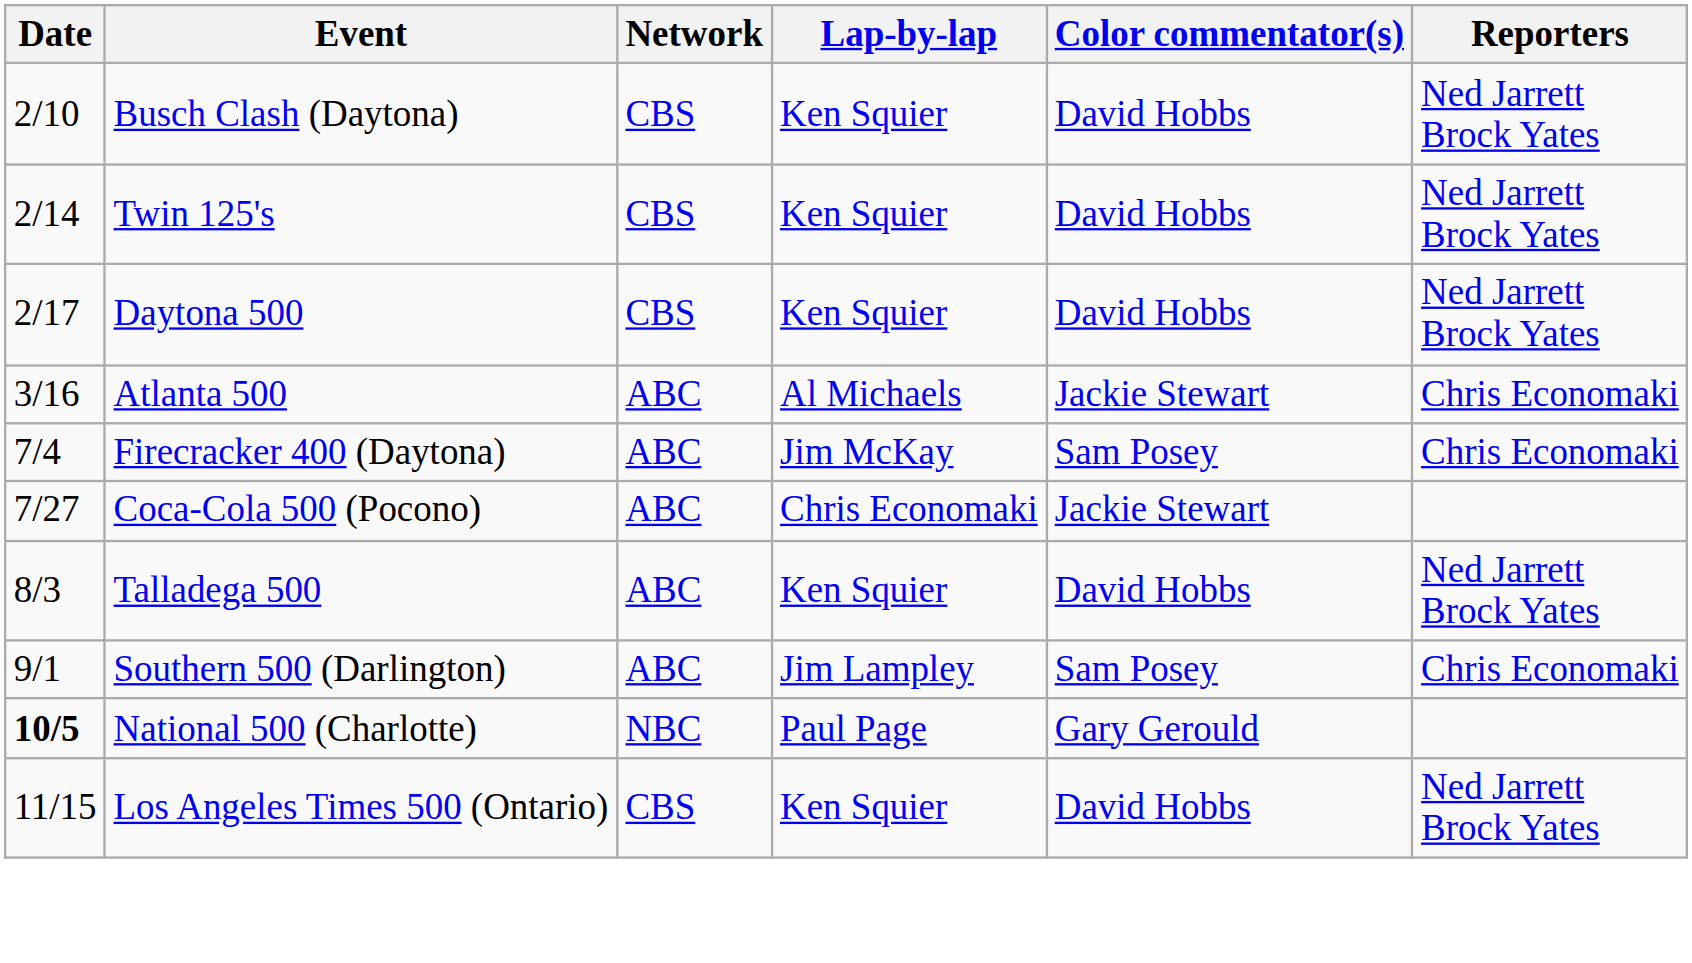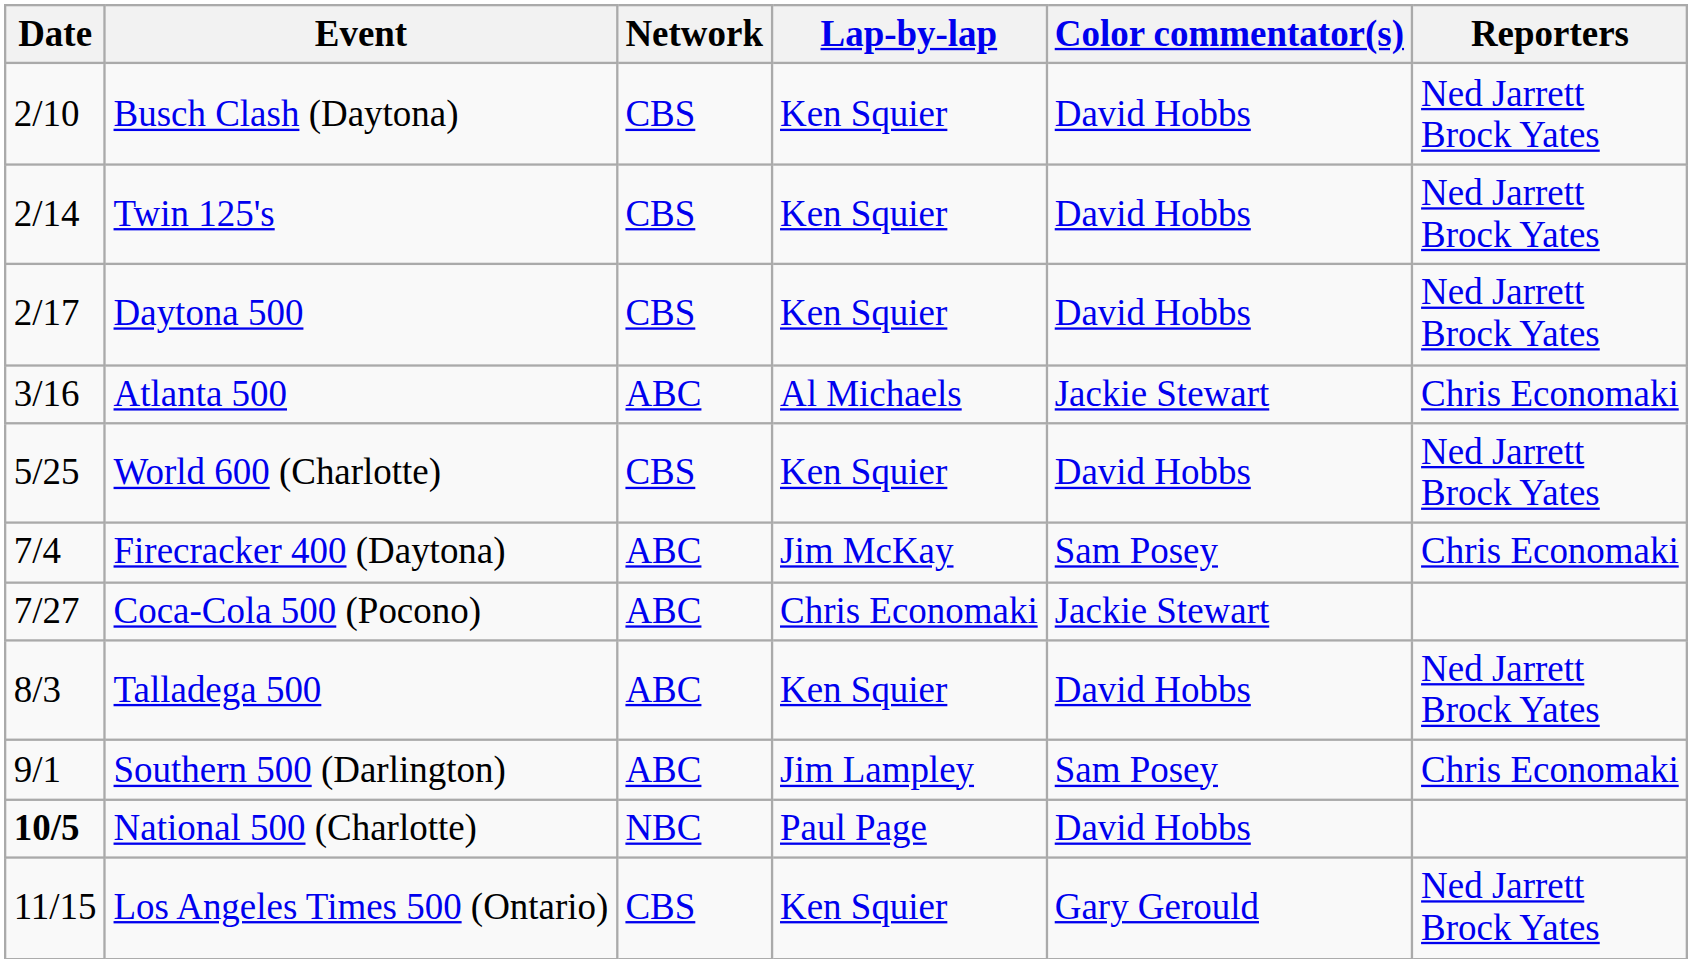 <table class=wikitable>
 <tr>
 <th>Date</th>
 <th>Event</th>
 <th>Network</th>
 <th><a href='#'>Lap-by-lap</a></th>
 <th><a href='#'>Color commentator(s)</a></th>
 <th>Reporters</th>
 </tr>
 <tr>
 <td>2/10</td>
 <td><a href='#'>Busch Clash</a> (Daytona)</td>
 <td><a href='#'>CBS</a></td>
 <td><a href='#'>Ken Squier</a></td>
 <td><a href='#'>David Hobbs</a></td>
 <td><a href='#'>Ned Jarrett</a> <br> <a href='#'>Brock Yates</a></td>
 </tr>
 <tr>
 <td>2/14</td>
 <td><a href='#'>Twin 125's</a></td>
 <td><a href='#'>CBS</a></td>
 <td><a href='#'>Ken Squier</a></td>
 <td><a href='#'>David Hobbs</a></td>
 <td><a href='#'>Ned Jarrett</a> <br> <a href='#'>Brock Yates</a></td>
 </tr>
 <tr>
 <td>2/17</td>
 <td><a href='#'>Daytona 500</a></td>
 <td><a href='#'>CBS</a></td>
 <td><a href='#'>Ken Squier</a></td>
 <td><a href='#'>David Hobbs</a></td>
 <td><a href='#'>Ned Jarrett</a> <br> <a href='#'>Brock Yates</a></td>
 </tr>
 <tr>
 <td>3/16</td>
 <td><a href='#'>Atlanta 500</a></td>
 <td><a href='#'>ABC</a></td>
 <td><a href='#'>Al Michaels</a></td>
 <td><a href='#'>Jackie Stewart</a></td>
 <td><a href='#'>Chris Economaki</a></td>
 </tr>
 <tr>
+<td>5/25</td>
+<td><a href='#'>World 600</a> (Charlotte)</td>
+<td><a href='#'>CBS</a></td>
+<td><a href='#'>Ken Squier</a></td>
+<td><a href='#'>David Hobbs</a></td>
+<td><a href='#'>Ned Jarrett</a> <br> <a href='#'>Brock Yates</a></td>
+</tr>
+<tr>
 <td>7/4</td>
 <td><a href='#'>Firecracker 400</a> (Daytona)</td>
 <td><a href='#'>ABC</a></td>
 <td><a href='#'>Jim McKay</a></td>
 <td><a href='#'>Sam Posey</a></td>
 <td><a href='#'>Chris Economaki</a></td>
 </tr>
 <tr>
 <td>7/27</td>
 <td><a href='#'>Coca-Cola 500</a> (Pocono)</td>
 <td><a href='#'>ABC</a></td>
 <td><a href='#'>Chris Economaki</a></td>
 <td><a href='#'>Jackie Stewart</a></td>
 <td></td>
 </tr>
 <tr>
 <td>8/3</td>
 <td><a href='#'>Talladega 500</a></td>
 <td><a href='#'>ABC</a></td>
 <td><a href='#'>Ken Squier</a></td>
 <td><a href='#'>David Hobbs</a></td>
 <td><a href='#'>Ned Jarrett</a> <br> <a href='#'>Brock Yates</a></td>
 </tr>
 <tr>
 <td>9/1</td>
 <td><a href='#'>Southern 500</a> (Darlington)</td>
 <td><a href='#'>ABC</a></td>
 <td><a href='#'>Jim Lampley</a></td>
 <td><a href='#'>Sam Posey</a></td>
 <td><a href='#'>Chris Economaki</a></td>
 </tr>
 <tr>
 <td><strong>10/5</strong></td>
 <td><a href='#'>National 500</a> (Charlotte)</td>
 <td><a href='#'>NBC</a></td>
 <td><a href='#'>Paul Page</a></td>
-<td><a href='#'>Gary Gerould</a></td>
+<td><a href='#'>David Hobbs</a></td>
 <td></td>
 </tr>
 <tr>
 <td>11/15</td>
 <td><a href='#'>Los Angeles Times 500</a> (Ontario)</td>
 <td><a href='#'>CBS</a></td>
 <td><a href='#'>Ken Squier</a></td>
-<td><a href='#'>David Hobbs</a></td>
+<td><a href='#'>Gary Gerould</a></td>
 <td><a href='#'>Ned Jarrett</a> <br> <a href='#'>Brock Yates</a></td>
 </tr>
 </table>
